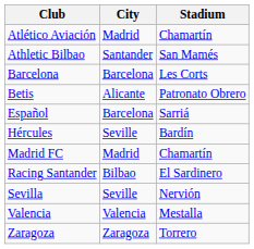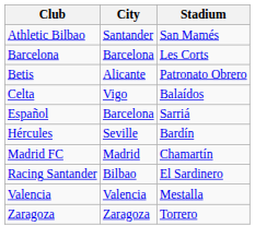 <table class="wikitable sortable">
 <tr>
 <th>Club</th>
 <th>City</th>
 <th>Stadium</th>
-</tr>
-<tr>
-<td><a href='#'>Atlético Aviación</a></td>
-<td><a href='#'>Madrid</a></td>
-<td><a href='#'>Chamartín</a></td>
 </tr>
 <tr>
 <td><a href='#'>Athletic Bilbao</a></td>
 <td><a href='#'>Santander</a></td>
 <td><a href='#'>San Mamés</a></td>
 </tr>
 <tr>
 <td><a href='#'>Barcelona</a></td>
 <td><a href='#'>Barcelona</a></td>
 <td><a href='#'>Les Corts</a></td>
 </tr>
 <tr>
 <td><a href='#'>Betis</a></td>
 <td><a href='#'>Alicante</a></td>
 <td><a href='#'>Patronato Obrero</a></td>
+</tr>
+<tr>
+<td><a href='#'>Celta</a></td>
+<td><a href='#'>Vigo</a></td>
+<td><a href='#'>Balaídos</a></td>
 </tr>
 <tr>
 <td><a href='#'>Español</a></td>
 <td><a href='#'>Barcelona</a></td>
 <td><a href='#'>Sarriá</a></td>
 </tr>
 <tr>
 <td><a href='#'>Hércules</a></td>
 <td><a href='#'>Seville</a></td>
 <td><a href='#'>Bardín</a></td>
 </tr>
 <tr>
 <td><a href='#'>Madrid FC</a></td>
 <td><a href='#'>Madrid</a></td>
 <td><a href='#'>Chamartín</a></td>
 </tr>
 <tr>
 <td><a href='#'>Racing Santander</a></td>
 <td><a href='#'>Bilbao</a></td>
 <td><a href='#'>El Sardinero</a></td>
 </tr>
 <tr>
-<td><a href='#'>Sevilla</a></td>
-<td><a href='#'>Seville</a></td>
-<td><a href='#'>Nervión</a></td>
-</tr>
-<tr>
 <td><a href='#'>Valencia</a></td>
 <td><a href='#'>Valencia</a></td>
 <td><a href='#'>Mestalla</a></td>
 </tr>
 <tr>
 <td><a href='#'>Zaragoza</a></td>
 <td><a href='#'>Zaragoza</a></td>
 <td><a href='#'>Torrero</a></td>
 </tr>
 </table>
